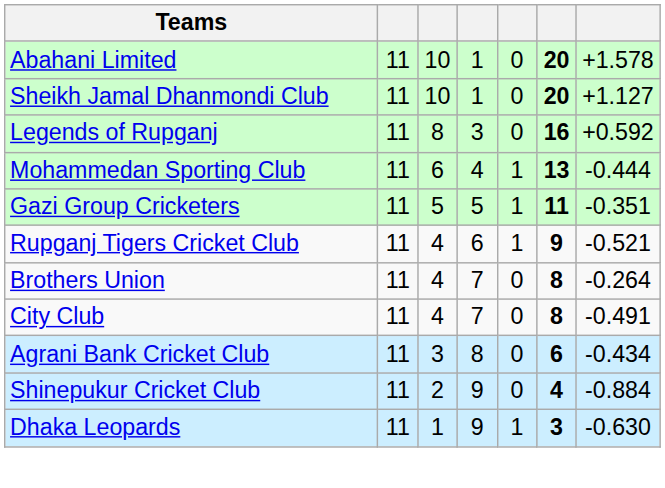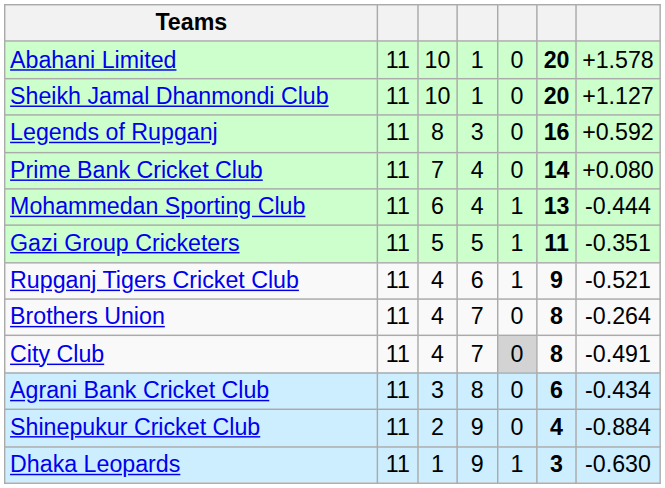 <table class="wikitable" style="text-align:center">
 <tr>
 <th style="width:250px">Teams</th>
 <th width="20"></th>
 <th width="20"></th>
 <th width="20"></th>
 <th width="20"></th>
 <th width="20"></th>
 <th width="50"></th>
 </tr>
 <tr style="background:#cfc">
 <td style="text-align:left;"><a href='#'>Abahani Limited</a></td>
 <td>11</td>
 <td>10</td>
 <td>1</td>
 <td>0</td>
 <td><strong>20</strong></td>
 <td>+1.578</td>
 </tr>
 <tr style="background:#cfc">
 <td style="text-align:left;"><a href='#'>Sheikh Jamal Dhanmondi Club</a></td>
 <td>11</td>
 <td>10</td>
 <td>1</td>
 <td>0</td>
 <td><strong>20</strong></td>
 <td>+1.127</td>
 </tr>
 <tr style="background:#cfc">
 <td style="text-align:left;"><a href='#'>Legends of Rupganj</a></td>
 <td>11</td>
 <td>8</td>
 <td>3</td>
 <td>0</td>
 <td><strong>16</strong></td>
 <td>+0.592</td>
+</tr>
+<tr style="background:#cfc">
+<td style="text-align:left;"><a href='#'>Prime Bank Cricket Club</a></td>
+<td>11</td>
+<td>7</td>
+<td>4</td>
+<td>0</td>
+<td><strong>14</strong></td>
+<td>+0.080</td>
 </tr>
 <tr style="background:#cfc">
 <td style="text-align:left;"><a href='#'>Mohammedan Sporting Club</a></td>
 <td>11</td>
 <td>6</td>
 <td>4</td>
 <td>1</td>
 <td><strong>13</strong></td>
 <td>-0.444</td>
 </tr>
 <tr style="background:#cfc">
 <td style="text-align:left;"><a href='#'>Gazi Group Cricketers</a></td>
 <td>11</td>
 <td>5</td>
 <td>5</td>
 <td>1</td>
 <td><strong>11</strong></td>
 <td>-0.351</td>
 </tr>
 <tr>
 <td style="text-align:left;"><a href='#'>Rupganj Tigers Cricket Club</a></td>
 <td>11</td>
 <td>4</td>
 <td>6</td>
 <td>1</td>
 <td><strong>9</strong></td>
 <td>-0.521</td>
 </tr>
 <tr>
 <td style="text-align:left;"><a href='#'>Brothers Union</a></td>
 <td>11</td>
 <td>4</td>
 <td>7</td>
 <td>0</td>
 <td><strong>8</strong></td>
 <td>-0.264</td>
 </tr>
 <tr>
 <td style="text-align:left;"><a href='#'>City Club</a></td>
 <td>11</td>
 <td>4</td>
 <td>7</td>
-<td>0</td>
+<td style="background: lightgrey;">0</td>
 <td><strong>8</strong></td>
 <td>-0.491</td>
 </tr>
 <tr style="background:#cef">
 <td style="text-align:left;"><a href='#'>Agrani Bank Cricket Club</a></td>
 <td>11</td>
 <td>3</td>
 <td>8</td>
 <td>0</td>
 <td><strong>6</strong></td>
 <td>-0.434</td>
 </tr>
 <tr style="background:#cef">
 <td style="text-align:left;"><a href='#'>Shinepukur Cricket Club</a></td>
 <td>11</td>
 <td>2</td>
 <td>9</td>
 <td>0</td>
 <td><strong>4</strong></td>
 <td>-0.884</td>
 </tr>
 <tr style="background:#cef">
 <td style="text-align:left;"><a href='#'>Dhaka Leopards</a></td>
 <td>11</td>
 <td>1</td>
 <td>9</td>
 <td>1</td>
 <td><strong>3</strong></td>
 <td>-0.630</td>
 </tr>
 </table>
